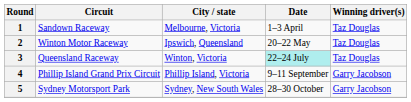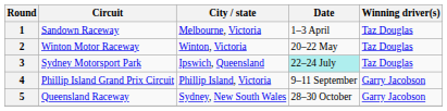 <table class="wikitable" style="font-size: 90%">
 <tr>
 <th>Round</th>
 <th>Circuit</th>
 <th>City / state</th>
 <th>Date</th>
 <th>Winning driver(s)</th>
 </tr>
 <tr>
 <th>1</th>
 <td> <a href='#'>Sandown Raceway</a></td>
 <td><a href='#'>Melbourne</a>, <a href='#'>Victoria</a></td>
 <td>1–3 April</td>
 <td><a href='#'>Taz Douglas</a></td>
 </tr>
 <tr>
 <th>2</th>
 <td> <a href='#'>Winton Motor Raceway</a></td>
-<td><a href='#'>Ipswich</a>, <a href='#'>Queensland</a></td>
+<td><a href='#'>Winton</a>, <a href='#'>Victoria</a></td>
 <td>20–22 May</td>
 <td><a href='#'>Taz Douglas</a></td>
 </tr>
 <tr>
 <th>3</th>
-<td> <a href='#'>Queensland Raceway</a></td>
-<td><a href='#'>Winton</a>, <a href='#'>Victoria</a></td>
+<td> <a href='#'>Sydney Motorsport Park</a></td>
+<td><a href='#'>Ipswich</a>, <a href='#'>Queensland</a></td>
 <td style="background: paleturquoise;">22–24 July</td>
 <td><a href='#'>Taz Douglas</a></td>
 </tr>
 <tr>
 <th>4</th>
 <td> <a href='#'>Phillip Island Grand Prix Circuit</a></td>
 <td><a href='#'>Phillip Island</a>, <a href='#'>Victoria</a></td>
 <td>9–11 September</td>
 <td><a href='#'>Garry Jacobson</a></td>
 </tr>
 <tr>
 <th>5</th>
-<td> <a href='#'>Sydney Motorsport Park</a></td>
+<td> <a href='#'>Queensland Raceway</a></td>
 <td><a href='#'>Sydney</a>, <a href='#'>New South Wales</a></td>
 <td>28–30 October</td>
 <td><a href='#'>Garry Jacobson</a></td>
 </tr>
 <tr>
 </tr>
 </table>
